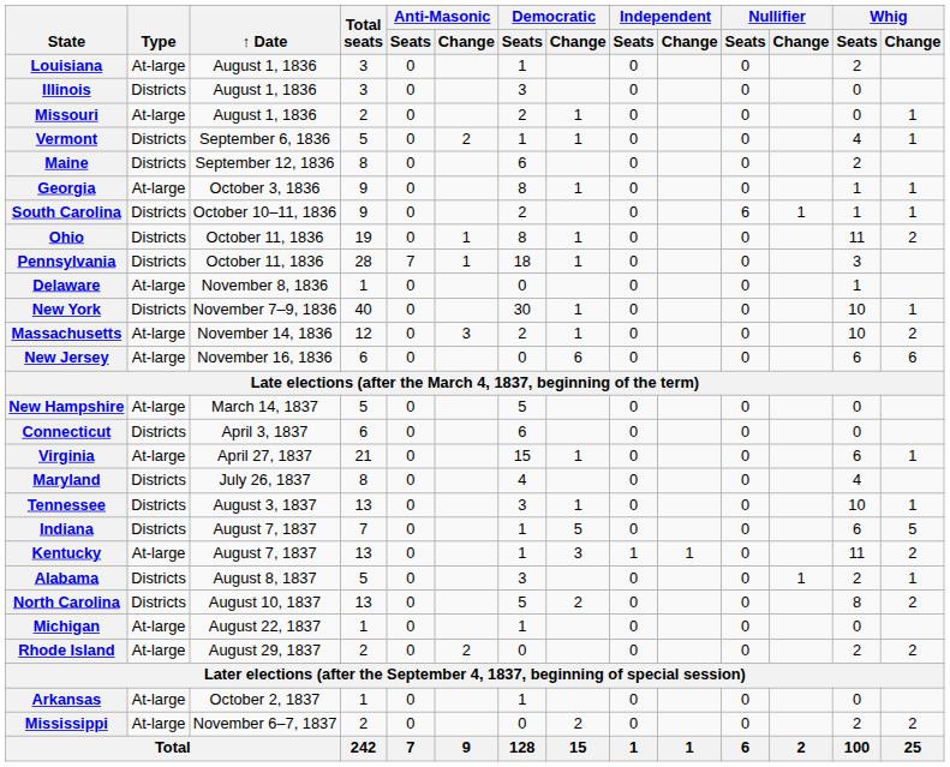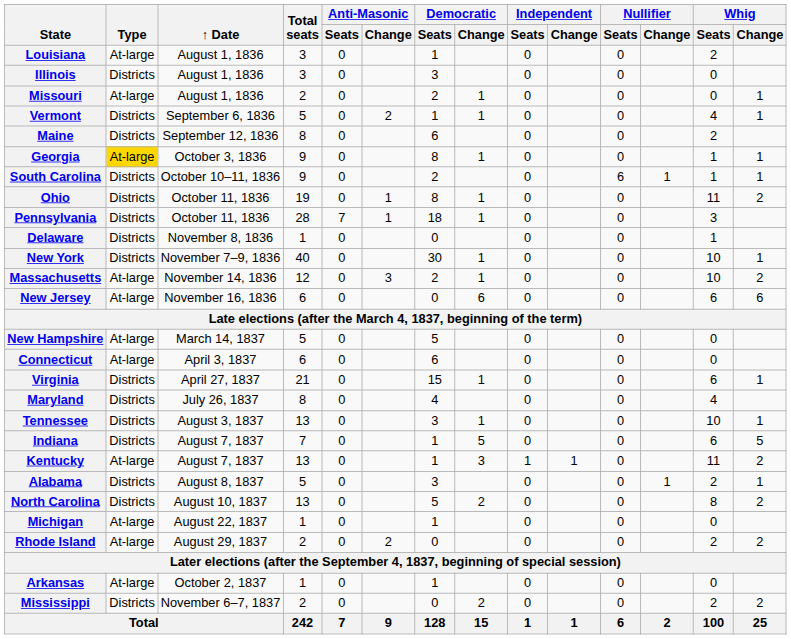 <table class="wikitable sortable" style="text-align:center">
 <tr valign=bottom>
 <th rowspan=2>State</th>
 <th rowspan=2>Type</th>
 <th rowspan=2>↑ Date</th>
 <th rowspan=2>Total<br>seats</th>
 <th colspan=2 ><a href='#'>Anti-Masonic</a></th>
 <th colspan=2 ><a href='#'>Democratic</a></th>
 <th colspan=2 ><a href='#'>Independent</a></th>
 <th colspan=2 ><a href='#'>Nullifier</a></th>
 <th colspan=2 ><a href='#'>Whig</a></th>
 </tr>
 <tr>
 <th class="small unsortable" >Seats</th>
 <th class="small unsortable" >Change</th>
 <th class="small unsortable" >Seats</th>
 <th class="small unsortable" >Change</th>
 <th class="small unsortable" >Seats</th>
 <th class="small unsortable" >Change</th>
 <th class="small unsortable" >Seats</th>
 <th class="small unsortable" >Change</th>
 <th class="small unsortable" >Seats</th>
 <th class="small unsortable" >Change</th>
 </tr>
 <tr>
 <th><a href='#'>Louisiana</a></th>
 <td>At-large</td>
 <td nowrap>August 1, 1836</td>
 <td>3</td>
 <td>0</td>
 <td></td>
 <td>1</td>
 <td></td>
 <td>0</td>
 <td></td>
 <td>0</td>
 <td></td>
 <td>2</td>
 <td></td>
 </tr>
 <tr>
 <th><a href='#'>Illinois</a></th>
 <td>Districts</td>
 <td nowrap>August 1, 1836</td>
 <td>3</td>
 <td>0</td>
 <td></td>
 <td>3</td>
 <td></td>
 <td>0</td>
 <td></td>
 <td>0</td>
 <td></td>
 <td>0</td>
 <td></td>
 </tr>
 <tr>
 <th><a href='#'>Missouri</a></th>
 <td>At-large</td>
 <td nowrap>August 1, 1836</td>
 <td>2</td>
 <td>0</td>
 <td></td>
 <td>2</td>
 <td>1</td>
 <td>0</td>
 <td></td>
 <td>0</td>
 <td></td>
 <td>0</td>
 <td>1</td>
 </tr>
 <tr>
 <th><a href='#'>Vermont</a></th>
 <td>Districts</td>
 <td nowrap>September 6, 1836</td>
 <td>5</td>
 <td>0</td>
 <td>2</td>
 <td>1</td>
 <td>1</td>
 <td>0</td>
 <td></td>
 <td>0</td>
 <td></td>
 <td>4</td>
 <td>1</td>
 </tr>
 <tr>
 <th><a href='#'>Maine</a></th>
 <td>Districts</td>
 <td nowrap>September 12, 1836</td>
 <td>8</td>
 <td>0</td>
 <td></td>
 <td>6</td>
 <td></td>
 <td>0</td>
 <td></td>
 <td>0</td>
 <td></td>
 <td>2</td>
 <td></td>
 </tr>
 <tr>
 <th><a href='#'>Georgia</a></th>
-<td>At-large</td>
+<td style="background: gold;">At-large</td>
 <td nowrap>October 3, 1836</td>
 <td>9</td>
 <td>0</td>
 <td></td>
 <td>8</td>
 <td>1</td>
 <td>0</td>
 <td></td>
 <td>0</td>
 <td></td>
 <td>1</td>
 <td>1</td>
 </tr>
 <tr>
 <th><a href='#'>South Carolina</a></th>
 <td>Districts</td>
 <td nowrap data-sort-value="October 11, 1836">October 10–11, 1836</td>
 <td>9</td>
 <td>0</td>
 <td></td>
 <td>2</td>
 <td></td>
 <td>0</td>
 <td></td>
 <td>6</td>
 <td>1</td>
 <td>1</td>
 <td>1</td>
 </tr>
 <tr>
 <th><a href='#'>Ohio</a></th>
 <td>Districts</td>
 <td nowrap>October 11, 1836</td>
 <td>19</td>
 <td>0</td>
 <td>1</td>
 <td>8</td>
 <td>1</td>
 <td>0</td>
 <td></td>
 <td>0</td>
 <td></td>
 <td>11</td>
 <td>2</td>
 </tr>
 <tr>
 <th><a href='#'>Pennsylvania</a></th>
 <td>Districts</td>
 <td nowrap>October 11, 1836</td>
 <td>28</td>
 <td>7</td>
 <td>1</td>
 <td>18</td>
 <td>1</td>
 <td>0</td>
 <td></td>
 <td>0</td>
 <td></td>
 <td>3</td>
 <td></td>
 </tr>
 <tr>
 <th><a href='#'>Delaware</a></th>
-<td>At-large</td>
+<td>Districts</td>
 <td nowrap>November 8, 1836</td>
 <td>1</td>
 <td>0</td>
 <td></td>
 <td>0</td>
 <td></td>
 <td>0</td>
 <td></td>
 <td>0</td>
 <td></td>
 <td>1</td>
 <td></td>
 </tr>
 <tr>
 <th><a href='#'>New York</a></th>
 <td>Districts</td>
 <td nowrap data-sort-value="November 9, 1836">November 7–9, 1836</td>
 <td>40</td>
 <td>0</td>
 <td></td>
 <td>30</td>
 <td>1</td>
 <td>0</td>
 <td></td>
 <td>0</td>
 <td></td>
 <td>10</td>
 <td>1</td>
 </tr>
 <tr>
 <th><a href='#'>Massachusetts</a></th>
 <td>At-large</td>
 <td nowrap>November 14, 1836</td>
 <td>12</td>
 <td>0</td>
 <td>3</td>
 <td>2</td>
 <td>1</td>
 <td>0</td>
 <td></td>
 <td>0</td>
 <td></td>
 <td>10</td>
 <td>2</td>
 </tr>
 <tr>
 <th><a href='#'>New Jersey</a></th>
 <td>At-large</td>
 <td nowrap>November 16, 1836</td>
 <td>6</td>
 <td>0</td>
 <td></td>
 <td>0</td>
 <td>6</td>
 <td>0</td>
 <td></td>
 <td>0</td>
 <td></td>
 <td>6</td>
 <td>6</td>
 </tr>
 <tr>
 <th colspan=14>Late elections (after the March 4, 1837, beginning of the term)</th>
 </tr>
 <tr>
 <th><a href='#'>New Hampshire</a></th>
 <td>At-large</td>
 <td nowrap>March 14, 1837</td>
 <td>5</td>
 <td>0</td>
 <td></td>
 <td>5</td>
 <td></td>
 <td>0</td>
 <td></td>
 <td>0</td>
 <td></td>
 <td>0</td>
 <td></td>
 </tr>
 <tr>
 <th><a href='#'>Connecticut</a></th>
-<td>Districts</td>
+<td>At-large</td>
 <td nowrap>April 3, 1837</td>
 <td>6</td>
 <td>0</td>
 <td></td>
 <td>6</td>
 <td></td>
 <td>0</td>
 <td></td>
 <td>0</td>
 <td></td>
 <td>0</td>
 <td></td>
 </tr>
 <tr>
 <th><a href='#'>Virginia</a></th>
-<td>At-large</td>
+<td>Districts</td>
 <td nowrap>April 27, 1837</td>
 <td>21</td>
 <td>0</td>
 <td></td>
 <td>15</td>
 <td>1</td>
 <td>0</td>
 <td></td>
 <td>0</td>
 <td></td>
 <td>6</td>
 <td>1</td>
 </tr>
 <tr>
 <th><a href='#'>Maryland</a></th>
 <td>Districts</td>
 <td nowrap>July 26, 1837</td>
 <td>8</td>
 <td>0</td>
 <td></td>
 <td>4</td>
 <td></td>
 <td>0</td>
 <td></td>
 <td>0</td>
 <td></td>
 <td>4</td>
 <td></td>
 </tr>
 <tr>
 <th><a href='#'>Tennessee</a></th>
 <td>Districts</td>
 <td nowrap>August 3, 1837</td>
 <td>13</td>
 <td>0</td>
 <td></td>
 <td>3</td>
 <td>1</td>
 <td>0</td>
 <td></td>
 <td>0</td>
 <td></td>
 <td>10</td>
 <td>1</td>
 </tr>
 <tr>
 <th><a href='#'>Indiana</a></th>
 <td>Districts</td>
 <td nowrap>August 7, 1837</td>
 <td>7</td>
 <td>0</td>
 <td></td>
 <td>1</td>
 <td>5</td>
 <td>0</td>
 <td></td>
 <td>0</td>
 <td></td>
 <td>6</td>
 <td>5</td>
 </tr>
 <tr>
 <th><a href='#'>Kentucky</a></th>
 <td>At-large</td>
 <td nowrap>August 7, 1837</td>
 <td>13</td>
 <td>0</td>
 <td></td>
 <td>1</td>
 <td>3</td>
 <td>1</td>
 <td>1</td>
 <td>0</td>
 <td></td>
 <td>11</td>
 <td>2</td>
 </tr>
 <tr>
 <th><a href='#'>Alabama</a></th>
 <td>Districts</td>
 <td nowrap>August 8, 1837</td>
 <td>5</td>
 <td>0</td>
 <td></td>
 <td>3</td>
 <td></td>
 <td>0</td>
 <td></td>
 <td>0</td>
 <td>1</td>
 <td>2</td>
 <td>1</td>
 </tr>
 <tr>
 <th><a href='#'>North Carolina</a></th>
 <td>Districts</td>
 <td nowrap>August 10, 1837</td>
 <td>13</td>
 <td>0</td>
 <td></td>
 <td>5</td>
 <td>2</td>
 <td>0</td>
 <td></td>
 <td>0</td>
 <td></td>
 <td>8</td>
 <td>2</td>
 </tr>
 <tr>
 <th><a href='#'>Michigan</a></th>
 <td>At-large</td>
 <td nowrap>August 22, 1837</td>
 <td>1</td>
 <td>0</td>
 <td></td>
 <td>1</td>
 <td></td>
 <td>0</td>
 <td></td>
 <td>0</td>
 <td></td>
 <td>0</td>
 <td></td>
 </tr>
 <tr>
 <th><a href='#'>Rhode Island</a></th>
 <td>At-large</td>
 <td nowrap>August 29, 1837</td>
 <td>2</td>
 <td>0</td>
 <td>2</td>
 <td>0</td>
 <td></td>
 <td>0</td>
 <td></td>
 <td>0</td>
 <td></td>
 <td>2</td>
 <td>2</td>
 </tr>
 <tr>
 <th colspan=14>Later elections (after the September 4, 1837, beginning of special session)</th>
 </tr>
 <tr>
 <th><a href='#'>Arkansas</a></th>
 <td>At-large</td>
 <td nowrap>October 2, 1837</td>
 <td>1</td>
 <td>0</td>
 <td></td>
 <td>1</td>
 <td></td>
 <td>0</td>
 <td></td>
 <td>0</td>
 <td></td>
 <td>0</td>
 <td></td>
 </tr>
 <tr>
 <th><a href='#'>Mississippi</a></th>
-<td>At-large</td>
+<td>Districts</td>
 <td nowrap data-sort-value="November 7, 1837">November 6–7, 1837</td>
 <td>2</td>
 <td>0</td>
 <td></td>
 <td>0</td>
 <td>2</td>
 <td>0</td>
 <td></td>
 <td>0</td>
 <td></td>
 <td>2</td>
 <td>2</td>
 </tr>
 <tr>
 <th colspan=3>Total</th>
 <th>242</th>
 <th>7<br></th>
 <th>9</th>
 <th>128<br></th>
 <th>15</th>
 <th>1<br></th>
 <th>1</th>
 <th>6<br></th>
 <th>2</th>
 <th>100<br></th>
 <th>25</th>
 </tr>
 </table>
